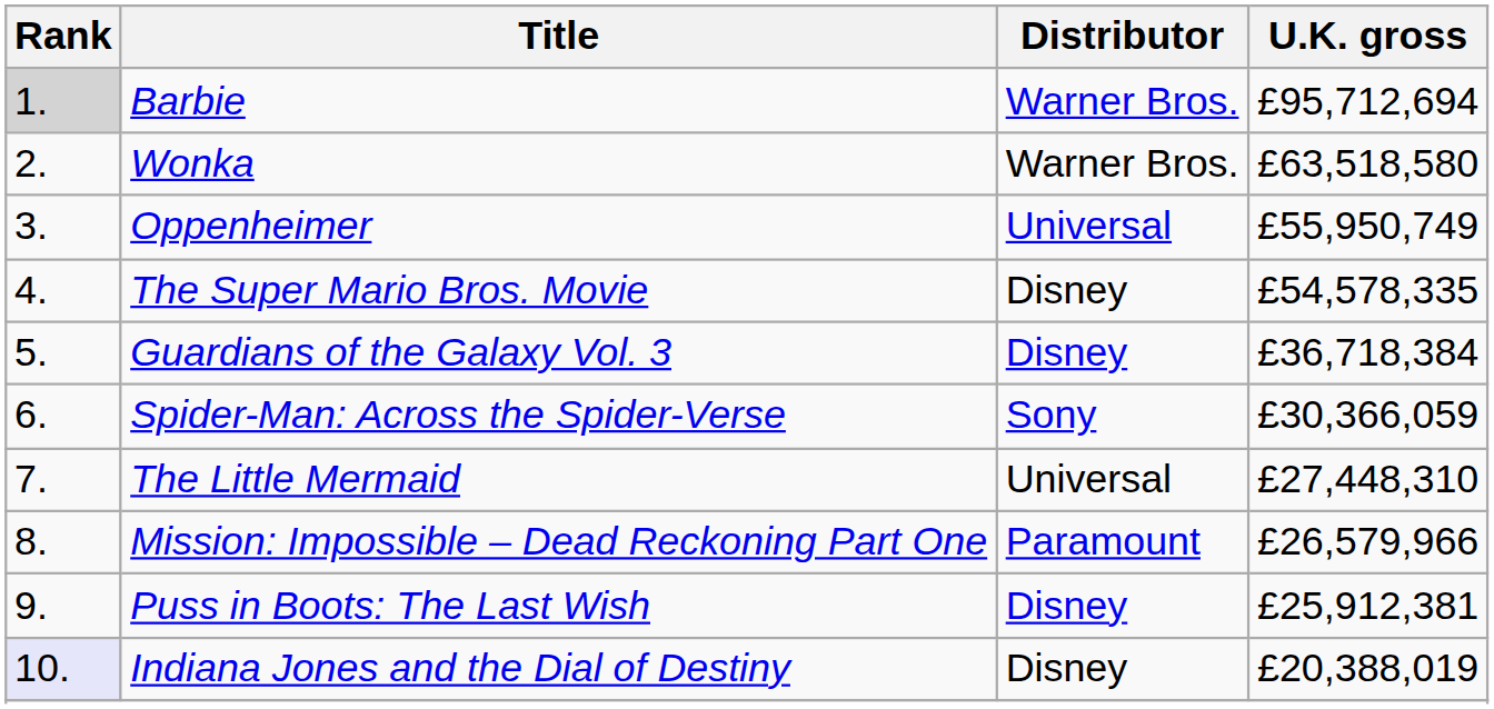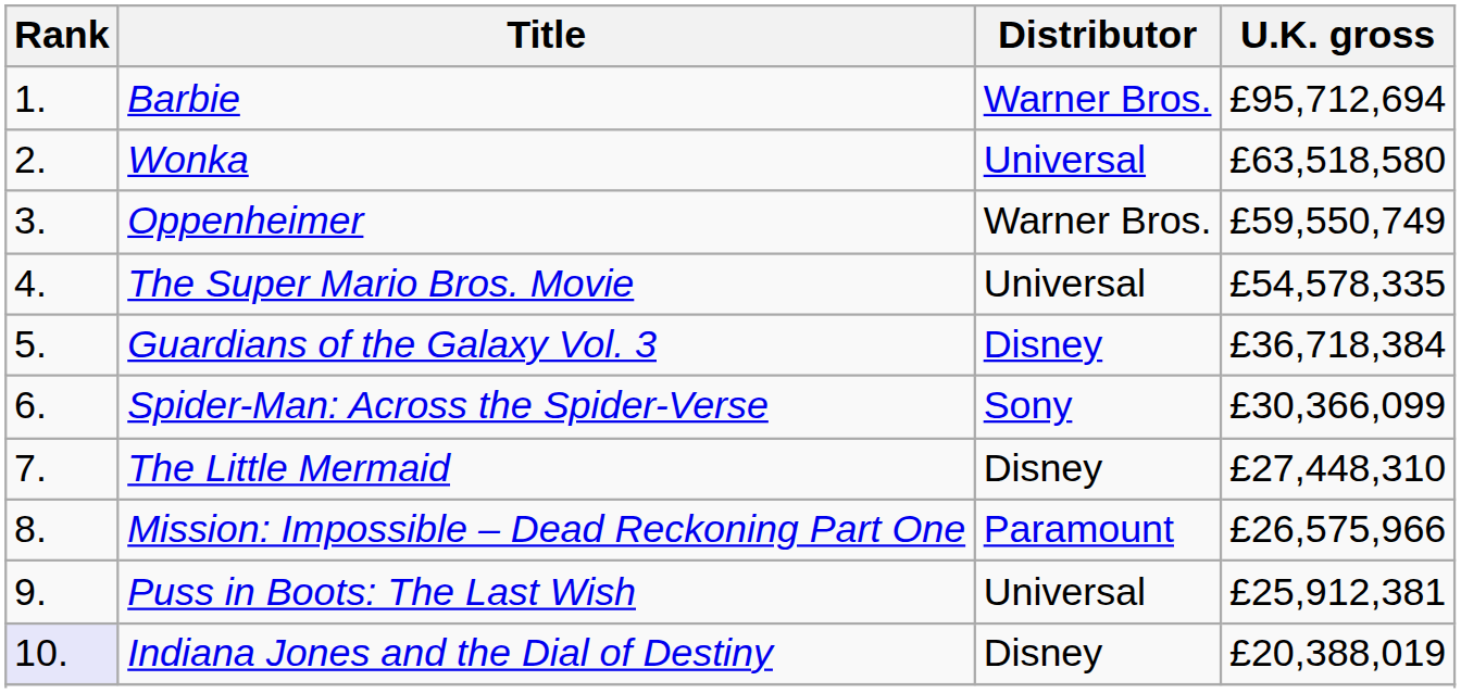 <table class="wikitable sortable" style="margin:auto; margin:auto;">
 <tr>
 <th>Rank</th>
 <th>Title</th>
 <th>Distributor</th>
 <th>U.K. gross</th>
 </tr>
 <tr>
-<td style="background: lightgrey;">1.</td>
+<td>1.</td>
 <td><em><a href='#'>Barbie</a></em></td>
 <td rowspan="1"><a href='#'>Warner Bros.</a></td>
 <td>£95,712,694</td>
 </tr>
 <tr>
 <td>2.</td>
 <td><em><a href='#'>Wonka</a></em></td>
-<td rowspan="1">Warner Bros.</td>
+<td rowspan="1"><a href='#'>Universal</a></td>
 <td>£63,518,580</td>
 </tr>
 <tr>
 <td>3.</td>
 <td><em><a href='#'>Oppenheimer</a></em></td>
-<td rowspan="1"><a href='#'>Universal</a></td>
-<td>£55,950,749</td>
+<td rowspan="1">Warner Bros.</td>
+<td>£59,550,749</td>
 </tr>
 <tr>
 <td>4.</td>
 <td><em><a href='#'>The Super Mario Bros. Movie</a></em></td>
-<td rowspan="1">Disney</td>
+<td rowspan="1">Universal</td>
 <td>£54,578,335</td>
 </tr>
 <tr>
 <td>5.</td>
 <td><em><a href='#'>Guardians of the Galaxy Vol. 3</a></em></td>
 <td rowspan="1"><a href='#'>Disney</a></td>
 <td>£36,718,384</td>
 </tr>
 <tr>
 <td>6.</td>
 <td><em><a href='#'>Spider-Man: Across the Spider-Verse</a></em></td>
 <td rowspan="1"><a href='#'>Sony</a></td>
-<td>£30,366,059</td>
+<td>£30,366,099</td>
 </tr>
 <tr>
 <td>7.</td>
 <td><em><a href='#'>The Little Mermaid</a></em></td>
-<td rowspan="1">Universal</td>
+<td rowspan="1">Disney</td>
 <td>£27,448,310</td>
 </tr>
 <tr>
 <td>8.</td>
 <td><em><a href='#'>Mission: Impossible – Dead Reckoning Part One</a></em></td>
 <td rowspan="1"><a href='#'>Paramount</a></td>
-<td>£26,579,966</td>
+<td>£26,575,966</td>
 </tr>
 <tr>
 <td>9.</td>
 <td><em><a href='#'>Puss in Boots: The Last Wish</a></em></td>
-<td rowspan="1"><a href='#'>Disney</a></td>
+<td rowspan="1">Universal</td>
 <td>£25,912,381</td>
 </tr>
 <tr>
 <td style="background: lavender;">10.</td>
 <td><em><a href='#'>Indiana Jones and the Dial of Destiny</a></em></td>
 <td rowspan="1">Disney</td>
 <td>£20,388,019</td>
 </tr>
 <tr>
 </tr>
 <tr>
 </tr>
 </table>
